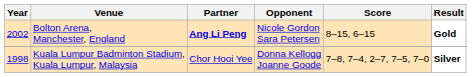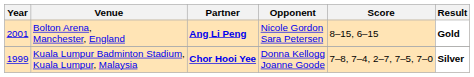 <table class="sortable wikitable" style="font-size: 90%;">
 <tr>
 <th>Year</th>
 <th>Venue</th>
 <th>Partner</th>
 <th>Opponent</th>
 <th>Score</th>
 <th>Result</th>
 </tr>
 <tr style="background:#FFE4B5">
-<td align="center"><a href='#'>2002</a></td>
+<td align="center"><a href='#'>2001</a></td>
 <td align="left"><a href='#'>Bolton Arena</a>,<br><a href='#'>Manchester</a>, <a href='#'>England</a></td>
 <td align="left"><strong> <a href='#'>Ang Li Peng</a></strong></td>
 <td align="left"> <a href='#'>Nicole Gordon</a> <br>  <a href='#'>Sara Petersen</a></td>
 <td align="left">8–15, 6–15</td>
 <td style="text-align:left; background:white"> <strong>Gold</strong></td>
 </tr>
 <tr>
 </tr>
 <tr style="background:#FFE4B5">
-<td align="center"><a href='#'>1998</a></td>
+<td align="center"><a href='#'>1999</a></td>
 <td align="left"><a href='#'>Kuala Lumpur Badminton Stadium</a>,<br><a href='#'>Kuala Lumpur</a>, <a href='#'>Malaysia</a></td>
-<td align="left"> <a href='#'>Chor Hooi Yee</a></td>
+<td align="left"><strong> <a href='#'>Chor Hooi Yee</a></strong></td>
 <td align="left"> <a href='#'>Donna Kellogg</a> <br>  <a href='#'>Joanne Goode</a></td>
 <td align="left">7–8, 7–4, 2–7, 7–5, 7–0</td>
 <td style="text-align:left; background:white"> <strong>Silver</strong></td>
 </tr>
 </table>
